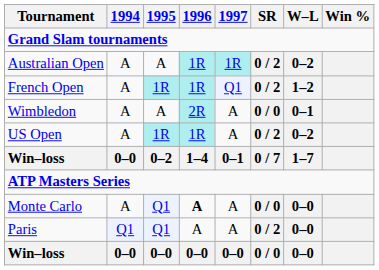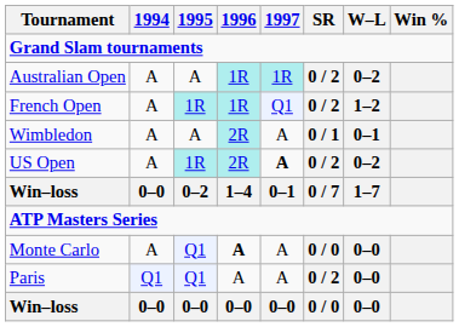 <table class=wikitable style=text-align:center;font-size:97%>
 <tr>
 <th>Tournament</th>
 <th><a href='#'>1994</a></th>
 <th><a href='#'>1995</a></th>
 <th><a href='#'>1996</a></th>
 <th><a href='#'>1997</a></th>
 <th>SR</th>
 <th>W–L</th>
 <th>Win %</th>
 </tr>
 <tr>
 <td colspan=23 align=left><strong><a href='#'>Grand Slam tournaments</a></strong></td>
 </tr>
 <tr>
 <td align=left><a href='#'>Australian Open</a></td>
 <td>A</td>
 <td>A</td>
 <td bgcolor=afeeee><a href='#'>1R</a></td>
 <td bgcolor=afeeee><a href='#'>1R</a></td>
 <th>0 / 2</th>
 <th>0–2</th>
 <th></th>
 </tr>
 <tr>
 <td align=left><a href='#'>French Open</a></td>
 <td>A</td>
 <td bgcolor=afeeee><a href='#'>1R</a></td>
 <td bgcolor=afeeee><a href='#'>1R</a></td>
 <td bgcolor=ecf2ff><a href='#'>Q1</a></td>
 <th>0 / 2</th>
 <th>1–2</th>
 <th></th>
 </tr>
 <tr>
 <td align=left><a href='#'>Wimbledon</a></td>
 <td>A</td>
 <td>A</td>
 <td bgcolor=afeeee><a href='#'>2R</a></td>
 <td>A</td>
-<th>0 / 0</th>
+<th>0 / 1</th>
 <th>0–1</th>
 <th></th>
 </tr>
 <tr>
 <td align=left><a href='#'>US Open</a></td>
 <td>A</td>
 <td bgcolor=afeeee><a href='#'>1R</a></td>
-<td bgcolor=afeeee><a href='#'>1R</a></td>
-<td>A</td>
+<td bgcolor=afeeee><a href='#'>2R</a></td>
+<td><strong>A</strong></td>
 <th>0 / 2</th>
 <th>0–2</th>
 <th></th>
 </tr>
 <tr>
 <th style=text-align:left>Win–loss</th>
 <th>0–0</th>
 <th>0–2</th>
 <th>1–4</th>
 <th>0–1</th>
 <th>0 / 7</th>
 <th>1–7</th>
 <th></th>
 </tr>
 <tr>
 <td colspan=23 align=left><strong><a href='#'>ATP Masters Series</a></strong></td>
 </tr>
 <tr>
 <td align=left><a href='#'>Monte Carlo</a></td>
 <td>A</td>
 <td bgcolor=ecf2ff><a href='#'>Q1</a></td>
 <td><strong>A</strong></td>
 <td>A</td>
 <th>0 / 0</th>
 <th>0–0</th>
 <th></th>
 </tr>
 <tr>
 <td align=left><a href='#'>Paris</a></td>
 <td bgcolor=ecf2ff><a href='#'>Q1</a></td>
 <td bgcolor=ecf2ff><a href='#'>Q1</a></td>
 <td>A</td>
 <td>A</td>
 <th>0 / 2</th>
 <th>0–0</th>
 <th></th>
 </tr>
 <tr>
 <th style=text-align:left>Win–loss</th>
 <th>0–0</th>
 <th>0–0</th>
 <th>0–0</th>
 <th>0–0</th>
 <th>0 / 0</th>
 <th>0–0</th>
 <th></th>
 </tr>
 </table>
